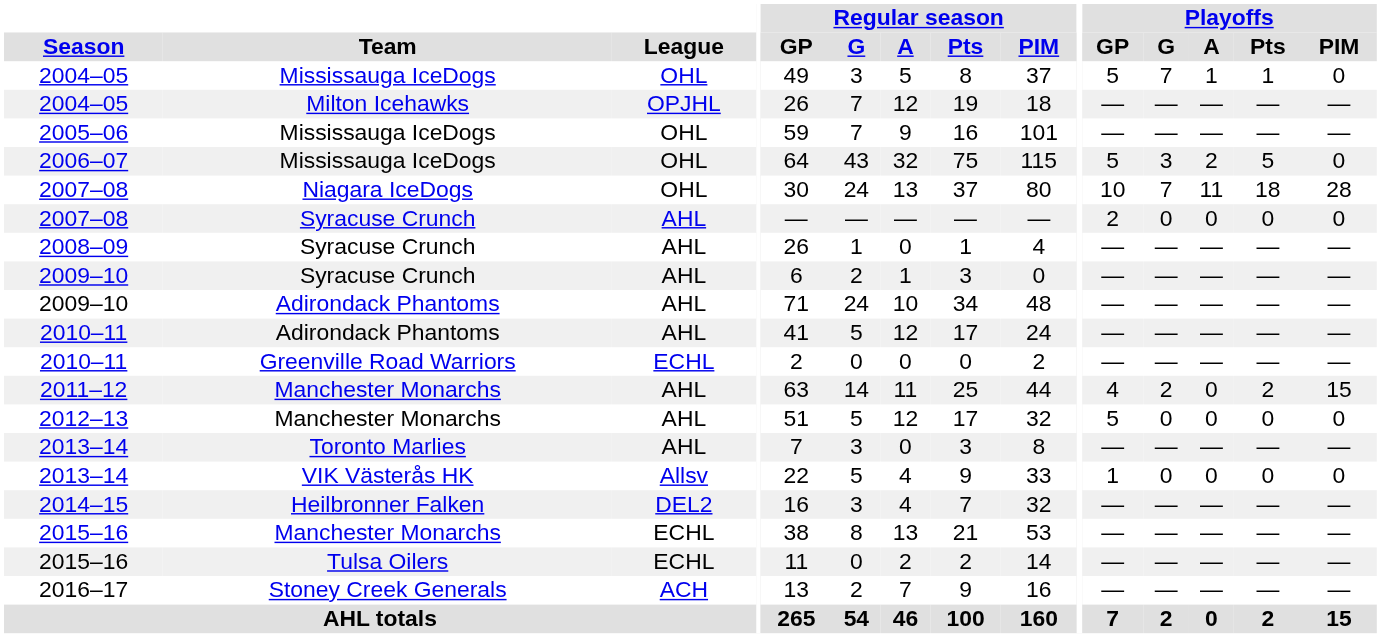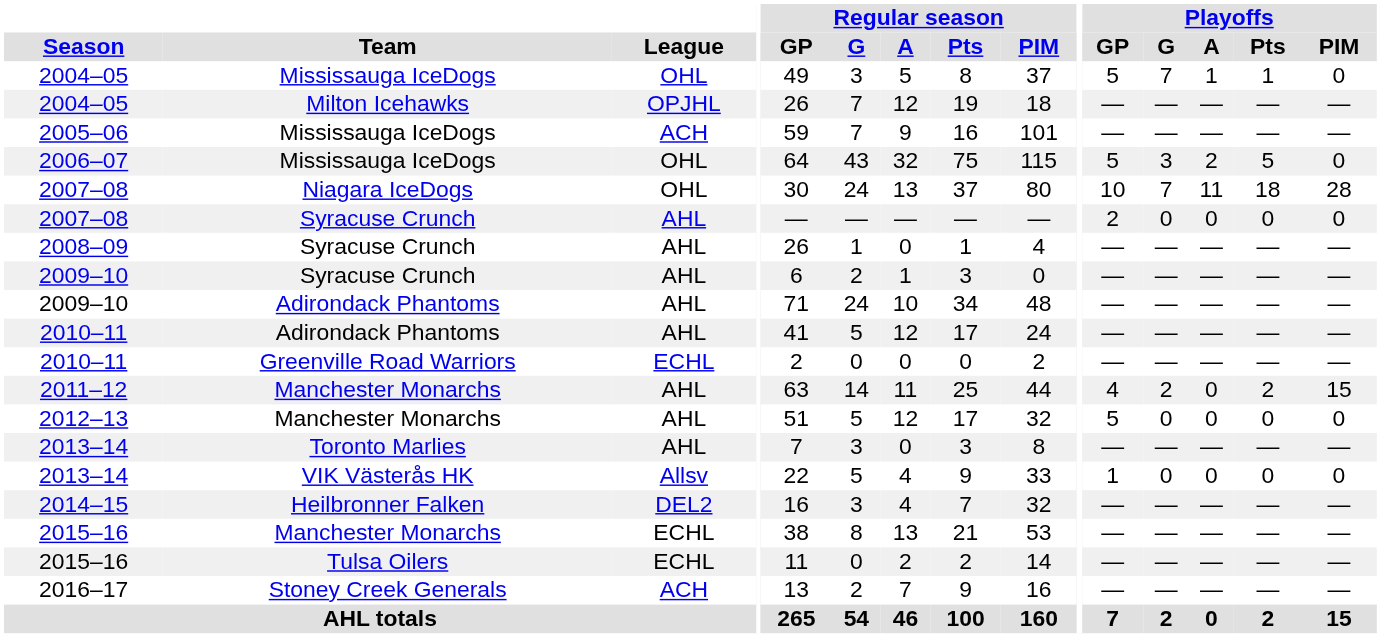 <table border="0" cellpadding="1" cellspacing="0" style="text-align:center; width:60em">
 <tr bgcolor="#e0e0e0">
 <th colspan="3" bgcolor="#ffffff"></th>
 <th rowspan="99" bgcolor="#ffffff"></th>
 <th colspan="5"><a href='#'>Regular season</a></th>
 <th rowspan="99" bgcolor="#ffffff"></th>
 <th colspan="5"><a href='#'>Playoffs</a></th>
 </tr>
 <tr bgcolor="#e0e0e0">
 <th><a href='#'>Season</a></th>
 <th>Team</th>
 <th>League</th>
 <th>GP</th>
 <th><a href='#'>G</a></th>
 <th><a href='#'>A</a></th>
 <th><a href='#'>Pts</a></th>
 <th><a href='#'>PIM</a></th>
 <th>GP</th>
 <th>G</th>
 <th>A</th>
 <th>Pts</th>
 <th>PIM</th>
 </tr>
 <tr ALIGN="center">
 <td><a href='#'>2004–05</a></td>
 <td><a href='#'>Mississauga IceDogs</a></td>
 <td><a href='#'>OHL</a></td>
 <td>49</td>
 <td>3</td>
 <td>5</td>
 <td>8</td>
 <td>37</td>
 <td>5</td>
 <td>7</td>
 <td>1</td>
 <td>1</td>
 <td>0</td>
 </tr>
 <tr ALIGN="center" bgcolor="#f0f0f0">
 <td><a href='#'>2004–05</a></td>
 <td><a href='#'>Milton Icehawks</a></td>
 <td><a href='#'>OPJHL</a></td>
 <td>26</td>
 <td>7</td>
 <td>12</td>
 <td>19</td>
 <td>18</td>
 <td>—</td>
 <td>—</td>
 <td>—</td>
 <td>—</td>
 <td>—</td>
 </tr>
 <tr ALIGN="center">
 <td><a href='#'>2005–06</a></td>
 <td>Mississauga IceDogs</td>
-<td>OHL</td>
+<td><a href='#'>ACH</a></td>
 <td>59</td>
 <td>7</td>
 <td>9</td>
 <td>16</td>
 <td>101</td>
 <td>—</td>
 <td>—</td>
 <td>—</td>
 <td>—</td>
 <td>—</td>
 </tr>
 <tr ALIGN="center" bgcolor="#f0f0f0">
 <td><a href='#'>2006–07</a></td>
 <td>Mississauga IceDogs</td>
 <td>OHL</td>
 <td>64</td>
 <td>43</td>
 <td>32</td>
 <td>75</td>
 <td>115</td>
 <td>5</td>
 <td>3</td>
 <td>2</td>
 <td>5</td>
 <td>0</td>
 </tr>
 <tr ALIGN="center">
 <td><a href='#'>2007–08</a></td>
 <td><a href='#'>Niagara IceDogs</a></td>
 <td>OHL</td>
 <td>30</td>
 <td>24</td>
 <td>13</td>
 <td>37</td>
 <td>80</td>
 <td>10</td>
 <td>7</td>
 <td>11</td>
 <td>18</td>
 <td>28</td>
 </tr>
 <tr ALIGN="center" bgcolor="#f0f0f0">
 <td><a href='#'>2007–08</a></td>
 <td><a href='#'>Syracuse Crunch</a></td>
 <td><a href='#'>AHL</a></td>
 <td>—</td>
 <td>—</td>
 <td>—</td>
 <td>—</td>
 <td>—</td>
 <td>2</td>
 <td>0</td>
 <td>0</td>
 <td>0</td>
 <td>0</td>
 </tr>
 <tr ALIGN="center">
 <td><a href='#'>2008–09</a></td>
 <td>Syracuse Crunch</td>
 <td>AHL</td>
 <td>26</td>
 <td>1</td>
 <td>0</td>
 <td>1</td>
 <td>4</td>
 <td>—</td>
 <td>—</td>
 <td>—</td>
 <td>—</td>
 <td>—</td>
 </tr>
 <tr ALIGN="center" bgcolor="#f0f0f0">
 <td><a href='#'>2009–10</a></td>
 <td>Syracuse Crunch</td>
 <td>AHL</td>
 <td>6</td>
 <td>2</td>
 <td>1</td>
 <td>3</td>
 <td>0</td>
 <td>—</td>
 <td>—</td>
 <td>—</td>
 <td>—</td>
 <td>—</td>
 </tr>
 <tr ALIGN="center">
 <td>2009–10</td>
 <td><a href='#'>Adirondack Phantoms</a></td>
 <td>AHL</td>
 <td>71</td>
 <td>24</td>
 <td>10</td>
 <td>34</td>
 <td>48</td>
 <td>—</td>
 <td>—</td>
 <td>—</td>
 <td>—</td>
 <td>—</td>
 </tr>
 <tr ALIGN="center"  bgcolor="#f0f0f0">
 <td><a href='#'>2010–11</a></td>
 <td>Adirondack Phantoms</td>
 <td>AHL</td>
 <td>41</td>
 <td>5</td>
 <td>12</td>
 <td>17</td>
 <td>24</td>
 <td>—</td>
 <td>—</td>
 <td>—</td>
 <td>—</td>
 <td>—</td>
 </tr>
 <tr ALIGN="center">
 <td><a href='#'>2010–11</a></td>
 <td><a href='#'>Greenville Road Warriors</a></td>
 <td><a href='#'>ECHL</a></td>
 <td>2</td>
 <td>0</td>
 <td>0</td>
 <td>0</td>
 <td>2</td>
 <td>—</td>
 <td>—</td>
 <td>—</td>
 <td>—</td>
 <td>—</td>
 </tr>
 <tr ALIGN="center"  bgcolor="#f0f0f0">
 <td><a href='#'>2011–12</a></td>
 <td><a href='#'>Manchester Monarchs</a></td>
 <td>AHL</td>
 <td>63</td>
 <td>14</td>
 <td>11</td>
 <td>25</td>
 <td>44</td>
 <td>4</td>
 <td>2</td>
 <td>0</td>
 <td>2</td>
 <td>15</td>
 </tr>
 <tr ALIGN="center">
 <td><a href='#'>2012–13</a></td>
 <td>Manchester Monarchs</td>
 <td>AHL</td>
 <td>51</td>
 <td>5</td>
 <td>12</td>
 <td>17</td>
 <td>32</td>
 <td>5</td>
 <td>0</td>
 <td>0</td>
 <td>0</td>
 <td>0</td>
 </tr>
 <tr ALIGN="center"  bgcolor="#f0f0f0">
 <td><a href='#'>2013–14</a></td>
 <td><a href='#'>Toronto Marlies</a></td>
 <td>AHL</td>
 <td>7</td>
 <td>3</td>
 <td>0</td>
 <td>3</td>
 <td>8</td>
 <td>—</td>
 <td>—</td>
 <td>—</td>
 <td>—</td>
 <td>—</td>
 </tr>
 <tr ALIGN="center">
 <td><a href='#'>2013–14</a></td>
 <td><a href='#'>VIK Västerås HK</a></td>
 <td><a href='#'>Allsv</a></td>
 <td>22</td>
 <td>5</td>
 <td>4</td>
 <td>9</td>
 <td>33</td>
 <td>1</td>
 <td>0</td>
 <td>0</td>
 <td>0</td>
 <td>0</td>
 </tr>
 <tr ALIGN="center"  bgcolor="#f0f0f0">
 <td><a href='#'>2014–15</a></td>
 <td><a href='#'>Heilbronner Falken</a></td>
 <td><a href='#'>DEL2</a></td>
 <td>16</td>
 <td>3</td>
 <td>4</td>
 <td>7</td>
 <td>32</td>
 <td>—</td>
 <td>—</td>
 <td>—</td>
 <td>—</td>
 <td>—</td>
 </tr>
 <tr ALIGN="center">
 <td><a href='#'>2015–16</a></td>
 <td><a href='#'>Manchester Monarchs</a></td>
 <td>ECHL</td>
 <td>38</td>
 <td>8</td>
 <td>13</td>
 <td>21</td>
 <td>53</td>
 <td>—</td>
 <td>—</td>
 <td>—</td>
 <td>—</td>
 <td>—</td>
 </tr>
 <tr ALIGN="center"  bgcolor="#f0f0f0">
 <td>2015–16</td>
 <td><a href='#'>Tulsa Oilers</a></td>
 <td>ECHL</td>
 <td>11</td>
 <td>0</td>
 <td>2</td>
 <td>2</td>
 <td>14</td>
 <td>—</td>
 <td>—</td>
 <td>—</td>
 <td>—</td>
 <td>—</td>
 </tr>
 <tr ALIGN="center">
 <td>2016–17</td>
 <td><a href='#'>Stoney Creek Generals</a></td>
 <td><a href='#'>ACH</a></td>
 <td>13</td>
 <td>2</td>
 <td>7</td>
 <td>9</td>
 <td>16</td>
 <td>—</td>
 <td>—</td>
 <td>—</td>
 <td>—</td>
 <td>—<br></td>
 </tr>
 <tr ALIGN="center" bgcolor="#e0e0e0">
 <th colspan="3">AHL totals</th>
 <th>265</th>
 <th>54</th>
 <th>46</th>
 <th>100</th>
 <th>160</th>
 <th>7</th>
 <th>2</th>
 <th>0</th>
 <th>2</th>
 <th>15</th>
 </tr>
 </table>
